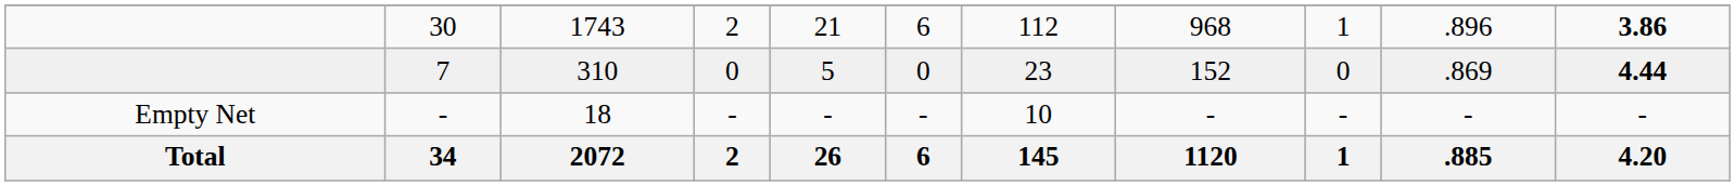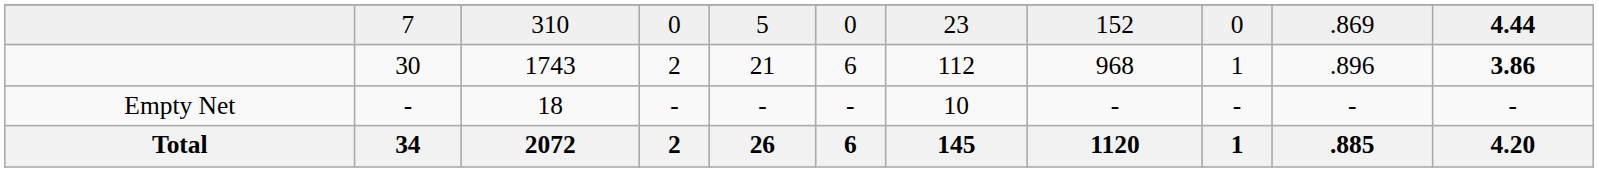 <table class="wikitable sortable" width ="1000">
 <tr align="center">
+</tr>
+<tr align="center" bgcolor="#f0f0f0">
+<td></td>
+<td>7</td>
+<td>310</td>
+<td>0</td>
+<td>5</td>
+<td>0</td>
+<td>23</td>
+<td>152</td>
+<td>0</td>
+<td>.869</td>
+<td><strong>4.44</strong></td>
 </tr>
 <tr align="center">
 <td></td>
 <td>30</td>
 <td>1743</td>
 <td>2</td>
 <td>21</td>
 <td>6</td>
 <td>112</td>
 <td>968</td>
 <td>1</td>
 <td>.896</td>
 <td><strong>3.86</strong></td>
-</tr>
-<tr align="center" bgcolor="#f0f0f0">
-<td></td>
-<td>7</td>
-<td>310</td>
-<td>0</td>
-<td>5</td>
-<td>0</td>
-<td>23</td>
-<td>152</td>
-<td>0</td>
-<td>.869</td>
-<td><strong>4.44</strong></td>
 </tr>
 <tr align="center" bgcolor="">
 <td>Empty Net</td>
 <td>-</td>
 <td>18</td>
 <td>-</td>
 <td>-</td>
 <td>-</td>
 <td>10</td>
 <td>-</td>
 <td>-</td>
 <td>-</td>
 <td>-</td>
 </tr>
 <tr>
 <th>Total</th>
 <th>34</th>
 <th>2072</th>
 <th>2</th>
 <th>26</th>
 <th>6</th>
 <th>145</th>
 <th>1120</th>
 <th>1</th>
 <th>.885</th>
 <th>4.20</th>
 </tr>
 </table>
